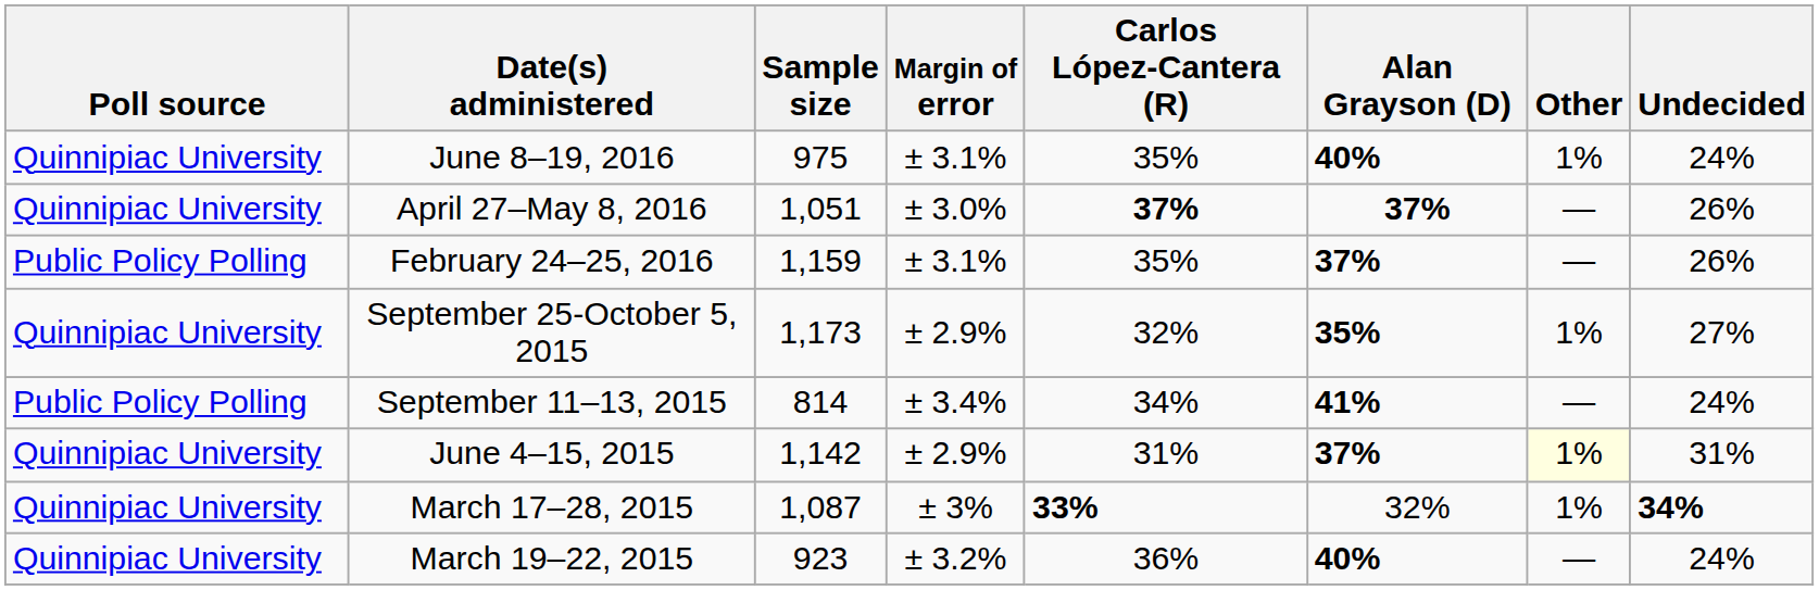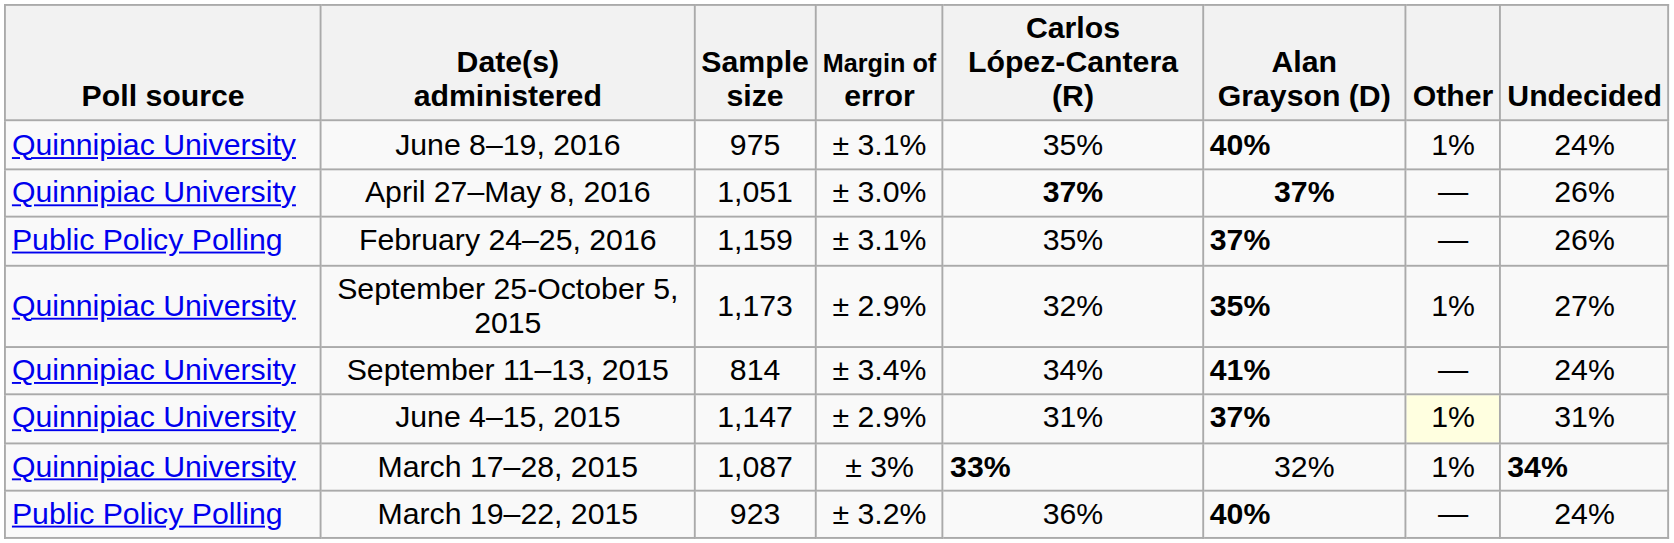 <table class="wikitable">
 <tr valign= bottom>
 <th style="width:160px;">Poll source</th>
 <th style="width:190px;">Date(s)<br>administered</th>
 <th class=small>Sample<br>size</th>
 <th><small>Margin of</small><br>error</th>
 <th style="width:130px;">Carlos<br>López-Cantera (R)</th>
 <th style="width:100px;">Alan<br>Grayson (D)</th>
 <th>Other</th>
 <th>Undecided</th>
 </tr>
 <tr>
 <td><a href='#'>Quinnipiac University</a></td>
 <td align=center>June 8–19, 2016</td>
 <td align=center>975</td>
 <td align=center>± 3.1%</td>
 <td align=center>35%</td>
 <td><strong>40%</strong></td>
 <td align=center>1%</td>
 <td align=center>24%</td>
 </tr>
 <tr>
 <td><a href='#'>Quinnipiac University</a></td>
 <td align=center>April 27–May 8, 2016</td>
 <td align=center>1,051</td>
 <td align=center>± 3.0%</td>
 <td align=center><strong>37%</strong></td>
 <td align=center><strong>37%</strong></td>
 <td align=center>—</td>
 <td align=center>26%</td>
 </tr>
 <tr>
 <td><a href='#'>Public Policy Polling</a></td>
 <td align=center>February 24–25, 2016</td>
 <td align=center>1,159</td>
 <td align=center>± 3.1%</td>
 <td align=center>35%</td>
 <td><strong>37%</strong></td>
 <td align=center>—</td>
 <td align=center>26%</td>
 </tr>
 <tr>
 <td><a href='#'>Quinnipiac University</a></td>
 <td align=center>September 25-October 5, 2015</td>
 <td align=center>1,173</td>
 <td align=center>± 2.9%</td>
 <td align=center>32%</td>
 <td><strong>35%</strong></td>
 <td align=center>1%</td>
 <td align=center>27%</td>
 </tr>
 <tr>
-<td><a href='#'>Public Policy Polling</a></td>
+<td><a href='#'>Quinnipiac University</a></td>
 <td align=center>September 11–13, 2015</td>
 <td align=center>814</td>
 <td align=center>± 3.4%</td>
 <td align=center>34%</td>
 <td><strong>41%</strong></td>
 <td align=center>—</td>
 <td align=center>24%</td>
 </tr>
 <tr>
 <td><a href='#'>Quinnipiac University</a></td>
 <td align=center>June 4–15, 2015</td>
-<td align=center>1,142</td>
+<td align=center>1,147</td>
 <td align=center>± 2.9%</td>
 <td align=center>31%</td>
 <td><strong>37%</strong></td>
 <td align=center style="background: lightyellow;">1%</td>
 <td align=center>31%</td>
 </tr>
 <tr>
 <td><a href='#'>Quinnipiac University</a></td>
 <td align=center>March 17–28, 2015</td>
 <td align=center>1,087</td>
 <td align=center>± 3%</td>
 <td><strong>33%</strong></td>
 <td align=center>32%</td>
 <td align=center>1%</td>
 <td><strong>34%</strong></td>
 </tr>
 <tr>
-<td><a href='#'>Quinnipiac University</a></td>
+<td><a href='#'>Public Policy Polling</a></td>
 <td align=center>March 19–22, 2015</td>
 <td align=center>923</td>
 <td align=center>± 3.2%</td>
 <td align=center>36%</td>
 <td><strong>40%</strong></td>
 <td align=center>—</td>
 <td align=center>24%</td>
 </tr>
 </table>
